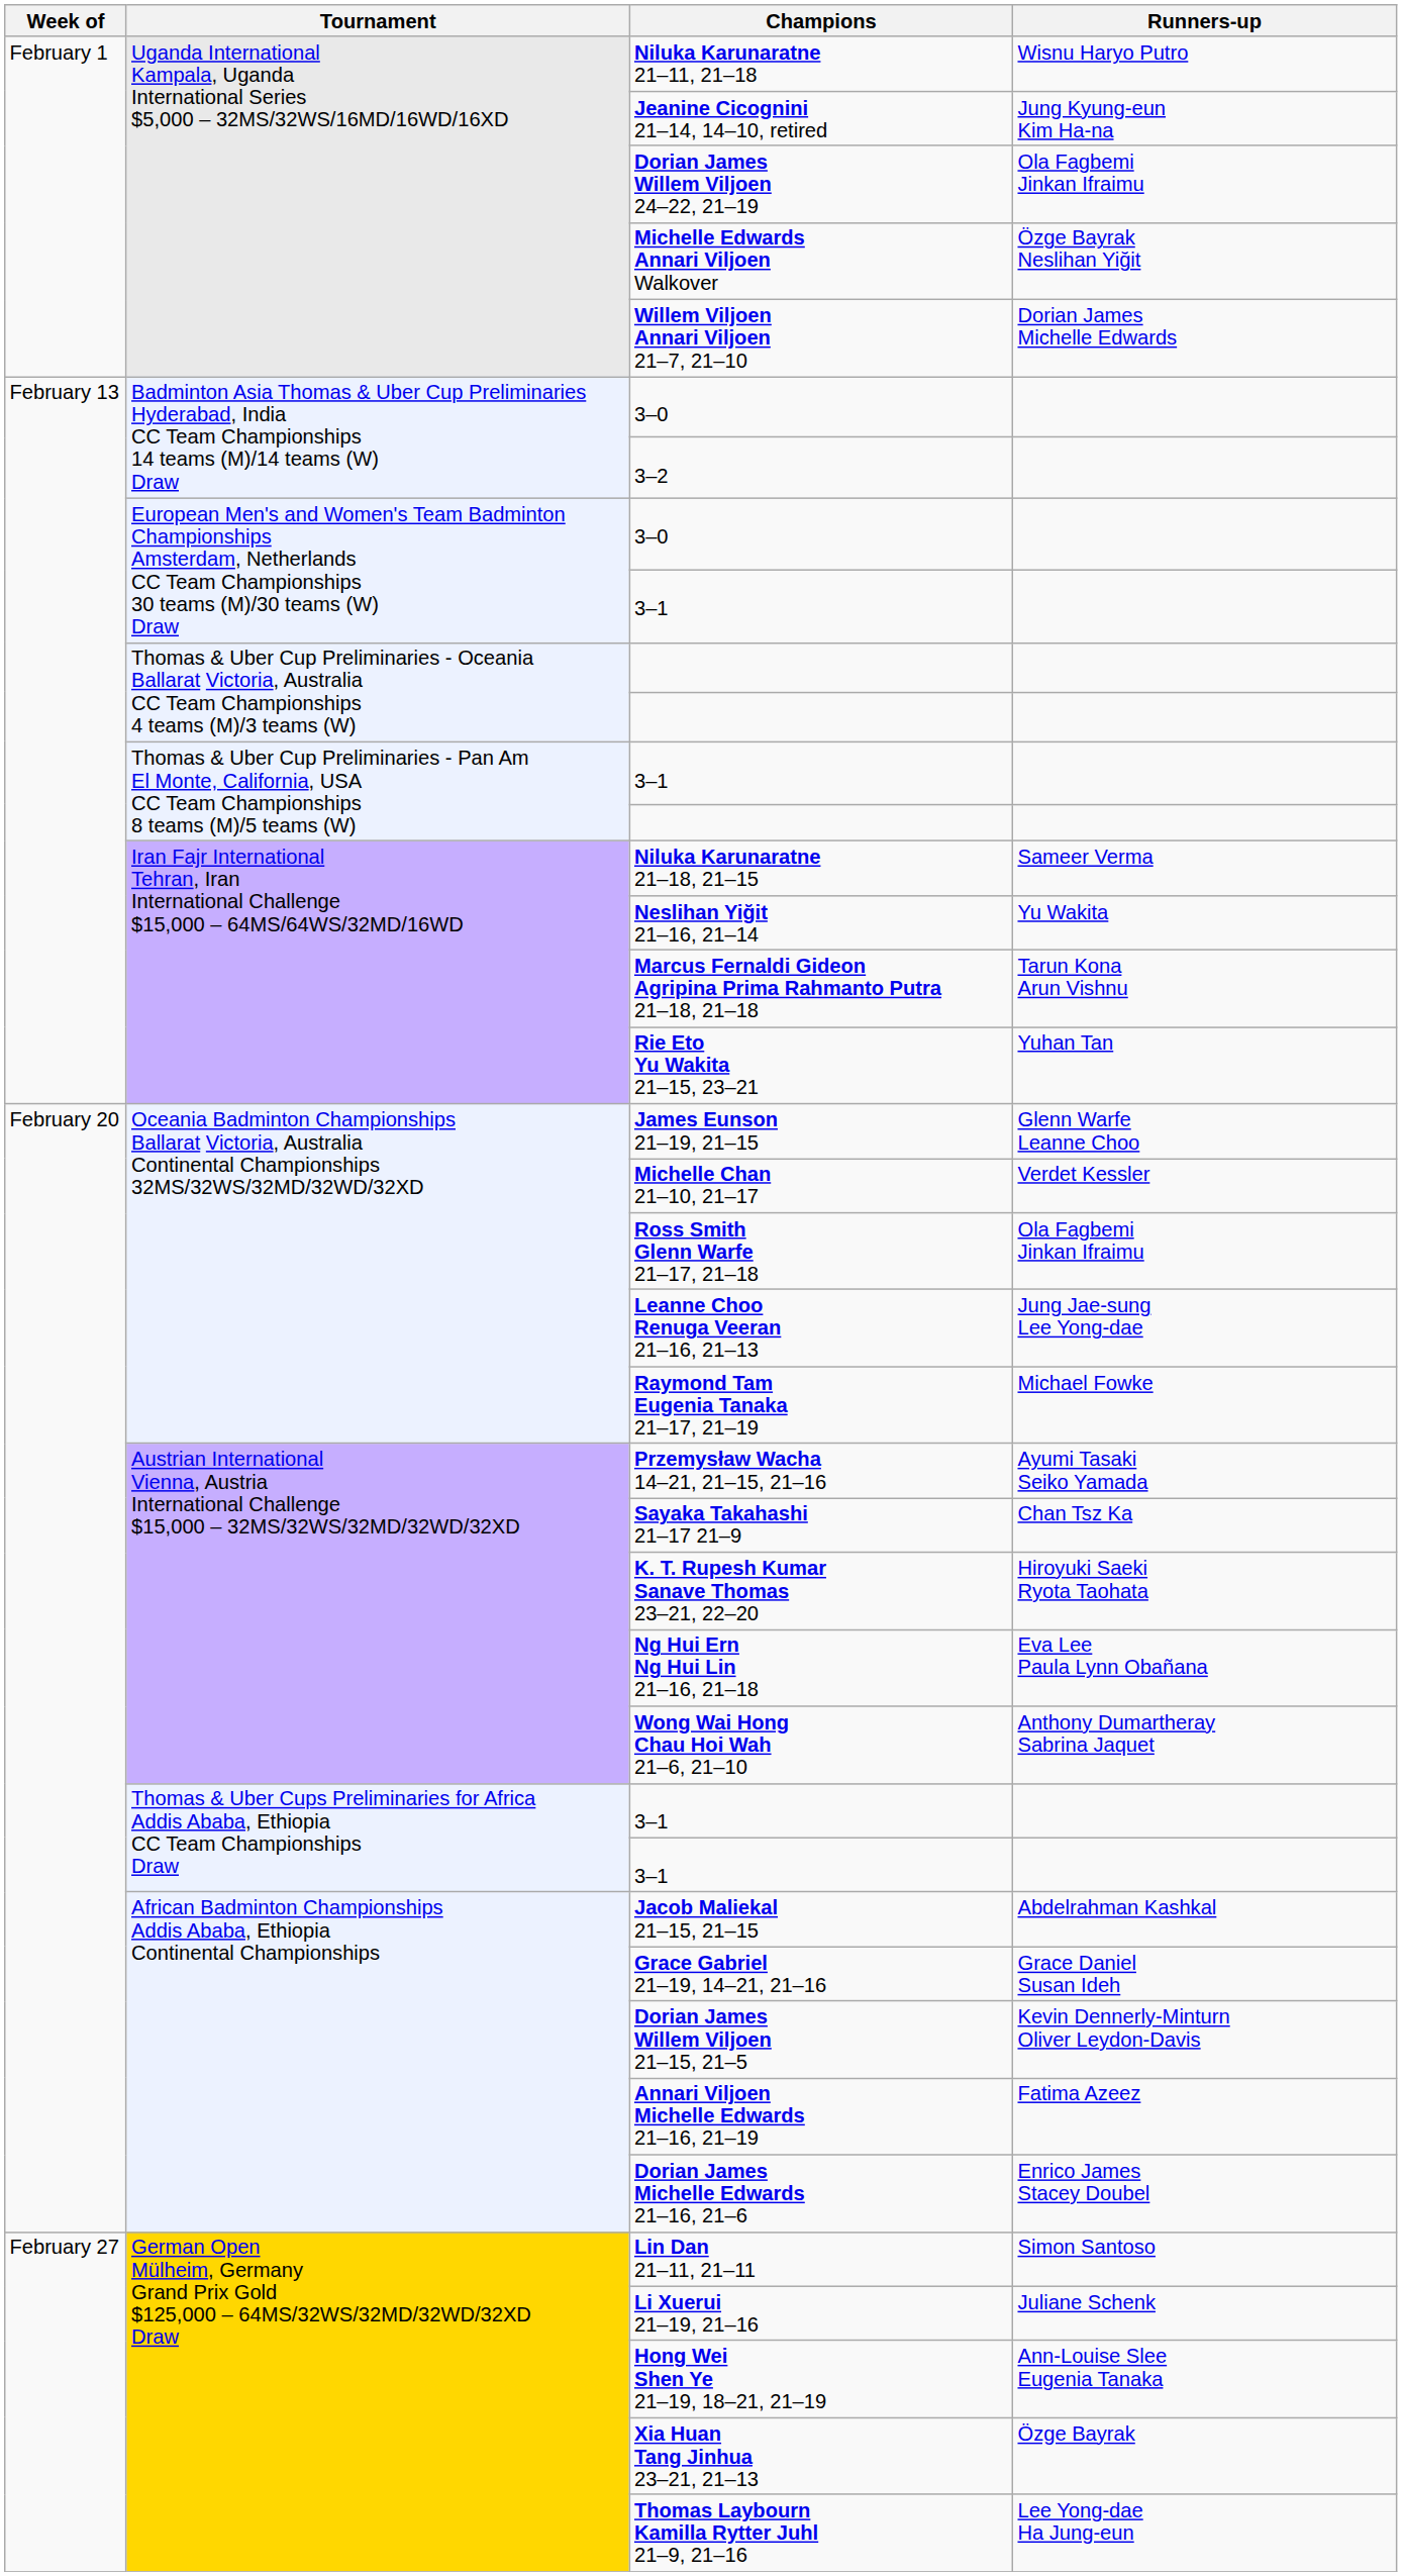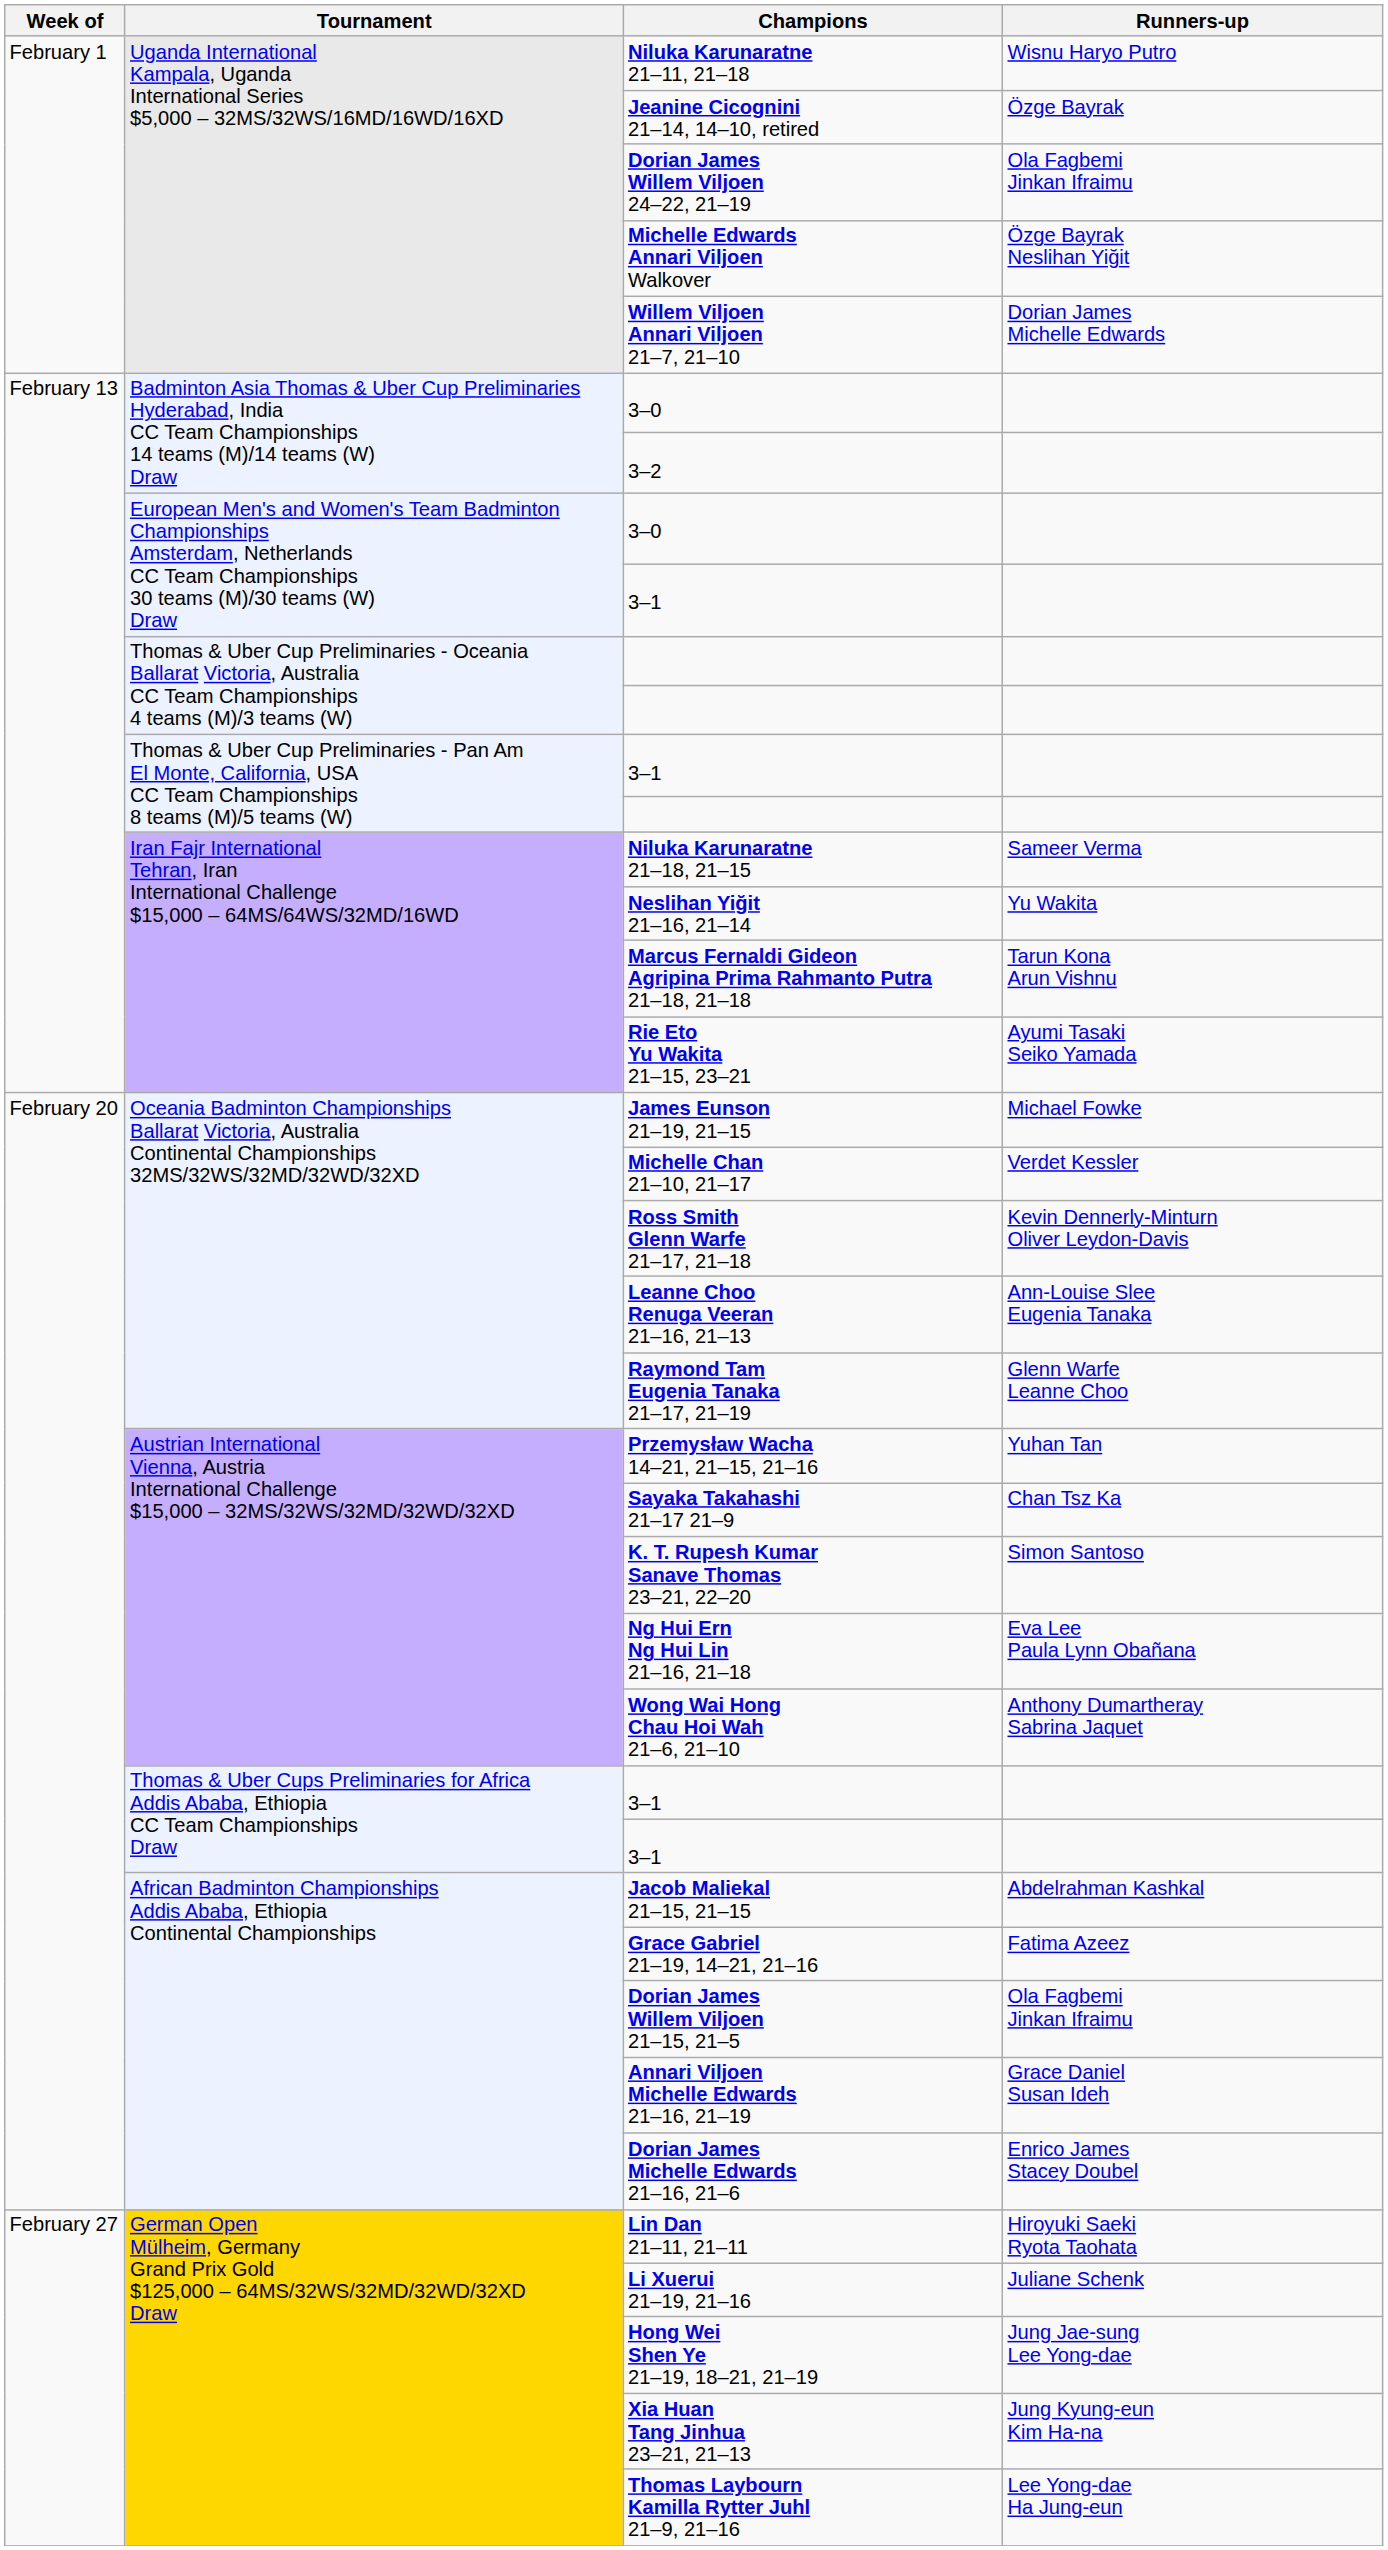 <table class=wikitable style=font-size:85%>
 <tr>
 <th width=75>Week of</th>
 <th width=330>Tournament</th>
 <th width=250>Champions</th>
 <th width=250>Runners-up</th>
 </tr>
 <tr valign=top>
 <td rowspan=5>February 1</td>
 <td style="background:#E9E9E9;" rowspan="5"><a href='#'>Uganda International</a><br><a href='#'>Kampala</a>, Uganda<br>International Series<br>$5,000 – 32MS/32WS/16MD/16WD/16XD</td>
 <td> <strong><a href='#'>Niluka Karunaratne</a></strong><br>21–11, 21–18</td>
 <td> <a href='#'>Wisnu Haryo Putro</a></td>
 </tr>
 <tr valign=top>
 <td> <strong><a href='#'>Jeanine Cicognini</a></strong><br>21–14, 14–10, retired</td>
-<td> <a href='#'>Jung Kyung-eun</a><br> <a href='#'>Kim Ha-na</a></td>
+<td> <a href='#'>Özge Bayrak</a></td>
 </tr>
 <tr valign=top>
 <td> <strong><a href='#'>Dorian James</a></strong><br> <strong><a href='#'>Willem Viljoen</a></strong><br>24–22, 21–19</td>
 <td> <a href='#'>Ola Fagbemi</a><br> <a href='#'>Jinkan Ifraimu</a></td>
 </tr>
 <tr valign=top>
 <td> <strong><a href='#'>Michelle Edwards</a></strong><br> <strong><a href='#'>Annari Viljoen</a></strong><br>Walkover</td>
 <td> <a href='#'>Özge Bayrak</a><br> <a href='#'>Neslihan Yiğit</a></td>
 </tr>
 <tr valign=top>
 <td> <strong><a href='#'>Willem Viljoen</a></strong><br> <strong><a href='#'>Annari Viljoen</a></strong><br>21–7, 21–10</td>
 <td> <a href='#'>Dorian James</a><br> <a href='#'>Michelle Edwards</a></td>
 </tr>
 <tr valign=top>
 <td rowspan=12>February 13</td>
 <td style="background:#ECF2FF;" rowspan="2"><a href='#'>Badminton Asia Thomas & Uber Cup Preliminaries</a><br><a href='#'>Hyderabad</a>, India<br>CC Team Championships<br>14 teams (M)/14 teams (W)<br><a href='#'>Draw</a></td>
 <td><br>3–0</td>
 <td></td>
 </tr>
 <tr valign=top>
 <td><br>3–2</td>
 <td></td>
 </tr>
 <tr valign=top>
 <td style="background:#ECF2FF;" rowspan="2"><a href='#'>European Men's and Women's Team Badminton Championships</a><br><a href='#'>Amsterdam</a>, Netherlands<br>CC Team Championships<br>30 teams (M)/30 teams (W)<br><a href='#'>Draw</a></td>
 <td><br>3–0</td>
 <td></td>
 </tr>
 <tr valign=top>
 <td><br>3–1</td>
 <td></td>
 </tr>
 <tr valign=top>
 <td style="background:#ECF2FF;" rowspan="2">Thomas & Uber Cup Preliminaries - Oceania<br><a href='#'>Ballarat</a> <a href='#'>Victoria</a>, Australia<br>CC Team Championships<br>4 teams (M)/3 teams (W)<br></td>
 <td><br></td>
 <td></td>
 </tr>
 <tr valign=top>
 <td><br></td>
 <td></td>
 </tr>
 <tr valign=top>
 <td style="background:#ECF2FF;" rowspan="2">Thomas & Uber Cup Preliminaries - Pan Am<br><a href='#'>El Monte, California</a>, USA<br>CC Team Championships<br>8 teams (M)/5 teams (W)<br></td>
 <td><br>3–1</td>
 <td></td>
 </tr>
 <tr valign=top>
 <td><br></td>
 <td></td>
 </tr>
 <tr valign=top>
 <td style="background:#C6AEFF;" rowspan="4"><a href='#'>Iran Fajr International</a><br><a href='#'>Tehran</a>, Iran<br>International Challenge<br>$15,000 – 64MS/64WS/32MD/16WD</td>
 <td> <strong><a href='#'>Niluka Karunaratne</a></strong><br>21–18, 21–15</td>
 <td> <a href='#'>Sameer Verma</a></td>
 </tr>
 <tr valign=top>
 <td> <strong><a href='#'>Neslihan Yiğit</a></strong><br>21–16, 21–14</td>
 <td> <a href='#'>Yu Wakita</a></td>
 </tr>
 <tr valign=top>
 <td> <strong><a href='#'>Marcus Fernaldi Gideon</a></strong><br> <strong><a href='#'>Agripina Prima Rahmanto Putra</a></strong><br>21–18, 21–18</td>
 <td> <a href='#'>Tarun Kona</a><br> <a href='#'>Arun Vishnu</a></td>
 </tr>
 <tr valign=top>
 <td> <strong><a href='#'>Rie Eto</a></strong><br> <strong><a href='#'>Yu Wakita</a></strong><br>21–15, 23–21</td>
-<td> <a href='#'>Yuhan Tan</a></td>
+<td> <a href='#'>Ayumi Tasaki</a><br> <a href='#'>Seiko Yamada</a></td>
 </tr>
 <tr valign=top>
 <td rowspan=17>February 20</td>
 <td style="background:#ECF2FF;" rowspan="5"><a href='#'>Oceania Badminton Championships</a><br><a href='#'>Ballarat</a> <a href='#'>Victoria</a>, Australia<br>Continental Championships<br> 32MS/32WS/32MD/32WD/32XD<br></td>
 <td> <strong><a href='#'>James Eunson</a></strong><br> 21–19, 21–15</td>
-<td> <a href='#'>Glenn Warfe</a> <br>  <a href='#'>Leanne Choo</a></td>
+<td> <a href='#'>Michael Fowke</a></td>
 </tr>
 <tr valign=top>
 <td> <strong><a href='#'>Michelle Chan</a></strong><br> 21–10, 21–17</td>
 <td> <a href='#'>Verdet Kessler</a></td>
 </tr>
 <tr valign=top>
 <td> <strong><a href='#'>Ross Smith</a><br> <a href='#'>Glenn Warfe</a></strong> <br>21–17, 21–18</td>
-<td> <a href='#'>Ola Fagbemi</a><br> <a href='#'>Jinkan Ifraimu</a></td>
+<td> <a href='#'>Kevin Dennerly-Minturn</a> <br>  <a href='#'>Oliver Leydon-Davis</a></td>
 </tr>
 <tr valign=top>
 <td> <strong><a href='#'>Leanne Choo</a><br> <a href='#'>Renuga Veeran</a></strong> <br>21–16, 21–13</td>
-<td> <a href='#'>Jung Jae-sung</a><br> <a href='#'>Lee Yong-dae</a></td>
+<td> <a href='#'>Ann-Louise Slee</a> <br>  <a href='#'>Eugenia Tanaka</a></td>
 </tr>
 <tr valign=top>
 <td> <strong><a href='#'>Raymond Tam</a><br> <a href='#'>Eugenia Tanaka</a></strong> <br>21–17, 21–19</td>
-<td> <a href='#'>Michael Fowke</a></td>
+<td> <a href='#'>Glenn Warfe</a> <br>  <a href='#'>Leanne Choo</a></td>
 </tr>
 <tr valign=top>
 <td style="background:#C6AEFF;" rowspan="5"><a href='#'>Austrian International</a><br><a href='#'>Vienna</a>, Austria<br>International Challenge<br>$15,000 – 32MS/32WS/32MD/32WD/32XD<br></td>
 <td> <strong><a href='#'>Przemysław Wacha</a></strong><br>14–21, 21–15, 21–16</td>
-<td> <a href='#'>Ayumi Tasaki</a><br> <a href='#'>Seiko Yamada</a></td>
+<td> <a href='#'>Yuhan Tan</a></td>
 </tr>
 <tr valign=top>
 <td> <strong><a href='#'>Sayaka Takahashi</a></strong><br>21–17 21–9</td>
 <td> <a href='#'>Chan Tsz Ka</a></td>
 </tr>
 <tr valign=top>
 <td> <strong><a href='#'>K. T. Rupesh Kumar</a></strong><br> <strong><a href='#'>Sanave Thomas</a></strong><br>23–21, 22–20</td>
-<td> <a href='#'>Hiroyuki Saeki</a><br> <a href='#'>Ryota Taohata</a></td>
+<td> <a href='#'>Simon Santoso</a></td>
 </tr>
 <tr valign=top>
 <td> <strong><a href='#'>Ng Hui Ern</a></strong><br> <strong><a href='#'>Ng Hui Lin</a></strong><br>21–16, 21–18</td>
 <td> <a href='#'>Eva Lee</a><br> <a href='#'>Paula Lynn Obañana</a></td>
 </tr>
 <tr valign=top>
 <td> <strong><a href='#'>Wong Wai Hong</a></strong><br> <strong><a href='#'>Chau Hoi Wah</a></strong><br>21–6, 21–10</td>
 <td> <a href='#'>Anthony Dumartheray</a><br> <a href='#'>Sabrina Jaquet</a></td>
 </tr>
 <tr valign=top>
 <td style="background:#ECF2FF;" rowspan="2"><a href='#'>Thomas & Uber Cups Preliminaries for Africa</a><br><a href='#'>Addis Ababa</a>, Ethiopia<br>CC Team Championships<br><a href='#'>Draw</a></td>
 <td><br>3–1</td>
 <td></td>
 </tr>
 <tr valign=top>
 <td><br>3–1</td>
 <td></td>
 </tr>
 <tr valign=top>
 <td style="background:#ECF2FF;" rowspan="5"><a href='#'>African Badminton Championships</a><br><a href='#'>Addis Ababa</a>, Ethiopia<br>Continental Championships</td>
 <td> <strong><a href='#'>Jacob Maliekal</a></strong><br>21–15, 21–15</td>
 <td> <a href='#'>Abdelrahman Kashkal</a></td>
 </tr>
 <tr valign=top>
 <td> <strong><a href='#'>Grace Gabriel</a></strong><br>21–19, 14–21, 21–16</td>
-<td> <a href='#'>Grace Daniel</a><br> <a href='#'>Susan Ideh</a></td>
+<td> <a href='#'>Fatima Azeez</a></td>
 </tr>
 <tr valign=top>
 <td> <strong><a href='#'>Dorian James</a><br> <a href='#'>Willem Viljoen</a></strong><br>21–15, 21–5</td>
-<td> <a href='#'>Kevin Dennerly-Minturn</a> <br>  <a href='#'>Oliver Leydon-Davis</a></td>
+<td> <a href='#'>Ola Fagbemi</a><br> <a href='#'>Jinkan Ifraimu</a></td>
 </tr>
 <tr valign=top>
 <td> <strong><a href='#'>Annari Viljoen</a><br> <a href='#'>Michelle Edwards</a></strong><br>21–16, 21–19</td>
-<td> <a href='#'>Fatima Azeez</a></td>
+<td> <a href='#'>Grace Daniel</a><br> <a href='#'>Susan Ideh</a></td>
 </tr>
 <tr valign=top>
 <td> <strong><a href='#'>Dorian James</a><br> <a href='#'>Michelle Edwards</a></strong><br>21–16, 21–6</td>
 <td> <a href='#'>Enrico James</a><br> <a href='#'>Stacey Doubel</a></td>
 </tr>
 <tr valign=top>
 <td rowspan=5>February 27</td>
 <td style="background:#FFD700;" rowspan="5"><a href='#'>German Open</a><br><a href='#'>Mülheim</a>, Germany<br>Grand Prix Gold<br>$125,000 – 64MS/32WS/32MD/32WD/32XD <br> <a href='#'>Draw</a></td>
 <td> <strong><a href='#'>Lin Dan</a></strong><br>21–11, 21–11</td>
-<td> <a href='#'>Simon Santoso</a></td>
+<td> <a href='#'>Hiroyuki Saeki</a><br> <a href='#'>Ryota Taohata</a></td>
 </tr>
 <tr valign=top>
 <td> <strong><a href='#'>Li Xuerui</a></strong><br>21–19, 21–16</td>
 <td> <a href='#'>Juliane Schenk</a></td>
 </tr>
 <tr valign=top>
 <td> <strong><a href='#'>Hong Wei</a></strong><br> <strong><a href='#'>Shen Ye</a></strong><br>21–19, 18–21, 21–19</td>
-<td> <a href='#'>Ann-Louise Slee</a> <br>  <a href='#'>Eugenia Tanaka</a></td>
+<td> <a href='#'>Jung Jae-sung</a><br> <a href='#'>Lee Yong-dae</a></td>
 </tr>
 <tr valign=top>
 <td> <strong><a href='#'>Xia Huan</a></strong><br> <strong><a href='#'>Tang Jinhua</a></strong><br>23–21, 21–13</td>
-<td> <a href='#'>Özge Bayrak</a></td>
+<td> <a href='#'>Jung Kyung-eun</a><br> <a href='#'>Kim Ha-na</a></td>
 </tr>
 <tr valign=top>
 <td> <strong><a href='#'>Thomas Laybourn</a></strong><br> <strong><a href='#'>Kamilla Rytter Juhl</a></strong><br>21–9, 21–16</td>
 <td> <a href='#'>Lee Yong-dae</a><br> <a href='#'>Ha Jung-eun</a></td>
 </tr>
 </table>
